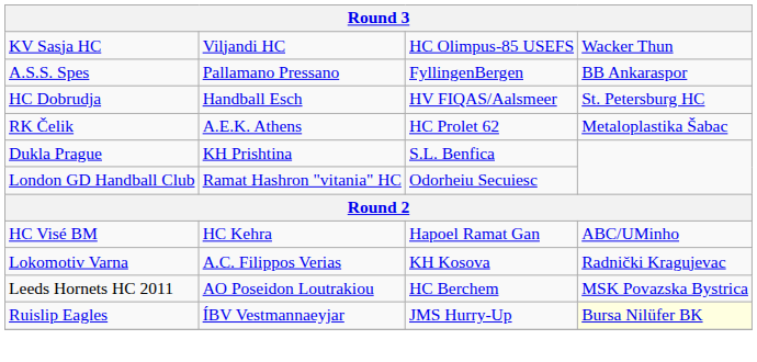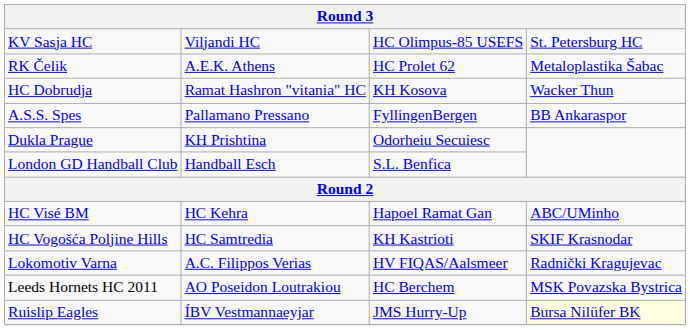 <table class="wikitable">
 <tr>
 <th colspan=4><a href='#'>Round 3</a></th>
 </tr>
 <tr>
 <td> <a href='#'>KV Sasja HC</a></td>
 <td> <a href='#'>Viljandi HC</a></td>
 <td> <a href='#'>HC Olimpus-85 USEFS</a></td>
+<td> <a href='#'>St. Petersburg HC</a></td>
+</tr>
+<tr>
+<td> <a href='#'>RK Čelik</a></td>
+<td> <a href='#'>A.E.K. Athens</a></td>
+<td> <a href='#'>HC Prolet 62</a></td>
+<td> <a href='#'>Metaloplastika Šabac</a></td>
+</tr>
+<tr>
+<td> <a href='#'>HC Dobrudja</a></td>
+<td> <a href='#'>Ramat Hashron "vitania" HC</a></td>
+<td> <a href='#'>KH Kosova</a></td>
 <td> <a href='#'>Wacker Thun</a></td>
 </tr>
 <tr>
 <td> <a href='#'>A.S.S. Spes</a></td>
 <td> <a href='#'>Pallamano Pressano</a></td>
 <td> <a href='#'>FyllingenBergen</a></td>
 <td> <a href='#'>BB Ankaraspor</a></td>
 </tr>
 <tr>
-<td> <a href='#'>HC Dobrudja</a></td>
-<td> <a href='#'>Handball Esch</a></td>
-<td> <a href='#'>HV FIQAS/Aalsmeer</a></td>
-<td> <a href='#'>St. Petersburg HC</a></td>
-</tr>
-<tr>
-<td> <a href='#'>RK Čelik</a></td>
-<td> <a href='#'>A.E.K. Athens</a></td>
-<td> <a href='#'>HC Prolet 62</a></td>
-<td> <a href='#'>Metaloplastika Šabac</a></td>
-</tr>
-<tr>
 <td> <a href='#'>Dukla Prague</a></td>
 <td> <a href='#'>KH Prishtina</a></td>
-<td> <a href='#'>S.L. Benfica</a></td>
+<td> <a href='#'>Odorheiu Secuiesc</a></td>
 </tr>
 <tr>
 <td> <a href='#'>London GD Handball Club</a></td>
-<td> <a href='#'>Ramat Hashron "vitania" HC</a></td>
-<td> <a href='#'>Odorheiu Secuiesc</a></td>
+<td> <a href='#'>Handball Esch</a></td>
+<td> <a href='#'>S.L. Benfica</a></td>
 </tr>
 <tr>
 <th colspan=4><a href='#'>Round 2</a></th>
 </tr>
 <tr>
 <td> <a href='#'>HC Visé BM</a></td>
 <td> <a href='#'>HC Kehra</a></td>
 <td> <a href='#'>Hapoel Ramat Gan</a></td>
 <td> <a href='#'>ABC/UMinho</a></td>
 </tr>
 <tr>
+<td> <a href='#'>HC Vogošća Poljine Hills</a></td>
+<td> <a href='#'>HC Samtredia</a></td>
+<td> <a href='#'>KH Kastrioti</a></td>
+<td> <a href='#'>SKIF Krasnodar</a></td>
+</tr>
+<tr>
 <td> <a href='#'>Lokomotiv Varna</a></td>
 <td> <a href='#'>A.C. Filippos Verias</a></td>
-<td> <a href='#'>KH Kosova</a></td>
+<td> <a href='#'>HV FIQAS/Aalsmeer</a></td>
 <td> <a href='#'>Radnički Kragujevac</a></td>
 </tr>
 <tr>
 <td> Leeds Hornets HC 2011</td>
 <td> <a href='#'>AO Poseidon Loutrakiou</a></td>
 <td> <a href='#'>HC Berchem</a></td>
 <td> <a href='#'>MSK Povazska Bystrica</a></td>
 </tr>
 <tr>
 <td> <a href='#'>Ruislip Eagles</a></td>
 <td> <a href='#'>ÍBV Vestmannaeyjar</a></td>
 <td> <a href='#'>JMS Hurry-Up</a></td>
 <td style="background: lightyellow;"> <a href='#'>Bursa Nilüfer BK</a></td>
 </tr>
 <tr>
 </tr>
 </table>
